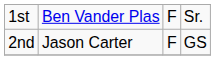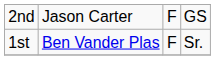 <table class="wikitable" border="1">
 <tr align=center>
+</tr>
+<tr>
+<td>2nd</td>
+<td>Jason Carter</td>
+<td>F</td>
+<td>GS</td>
 </tr>
 <tr>
 <td>1st</td>
 <td><a href='#'>Ben Vander Plas</a></td>
 <td>F</td>
 <td>Sr.</td>
 </tr>
 <tr>
-<td>2nd</td>
-<td>Jason Carter</td>
-<td>F</td>
-<td>GS</td>
-</tr>
-<tr>
 </tr>
 </table>
